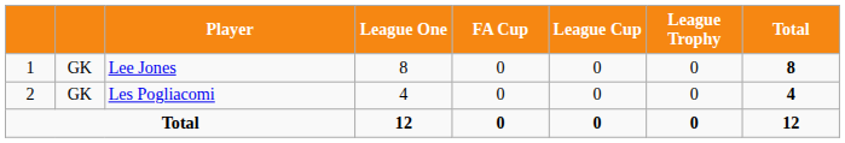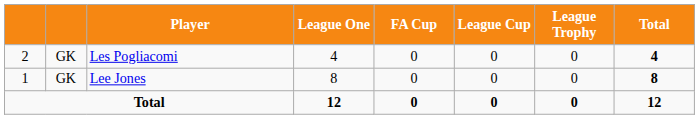 <table class="wikitable sortable" style="text-align:center; font-size:90%;">
 <tr>
 <th style="background-color:#F68712; color:#FFFFFF; width:35px;"></th>
 <th style="background-color:#F68712; color:#FFFFFF; width:35px;"></th>
 <th style="background-color:#F68712; color:#FFFFFF; width:205px;">Player</th>
 <th style="background-color:#F68712; color:#FFFFFF; width:75px;">League One</th>
 <th style="background-color:#F68712; color:#FFFFFF; width:75px;">FA Cup</th>
 <th style="background-color:#F68712; color:#FFFFFF; width:75px;">League Cup</th>
 <th style="background-color:#F68712; color:#FFFFFF; width:75px;">League Trophy</th>
 <th style="background-color:#F68712; color:#FFFFFF; width:75px;">Total</th>
 </tr>
 <tr>
+<td>2</td>
+<td>GK</td>
+<td align="left"> <a href='#'>Les Pogliacomi</a></td>
+<td>4</td>
+<td>0</td>
+<td>0</td>
+<td>0</td>
+<td><strong>4</strong></td>
+</tr>
+<tr>
 <td>1</td>
 <td>GK</td>
 <td align="left"> <a href='#'>Lee Jones</a></td>
 <td>8</td>
 <td>0</td>
 <td>0</td>
 <td>0</td>
 <td><strong>8</strong></td>
-</tr>
-<tr>
-<td>2</td>
-<td>GK</td>
-<td align="left"> <a href='#'>Les Pogliacomi</a></td>
-<td>4</td>
-<td>0</td>
-<td>0</td>
-<td>0</td>
-<td><strong>4</strong></td>
 </tr>
 <tr class="sortbottom">
 <td colspan="3"><strong>Total</strong></td>
 <td><strong>12</strong></td>
 <td><strong>0</strong></td>
 <td><strong>0</strong></td>
 <td><strong>0</strong></td>
 <td><strong>12</strong></td>
 </tr>
 </table>
